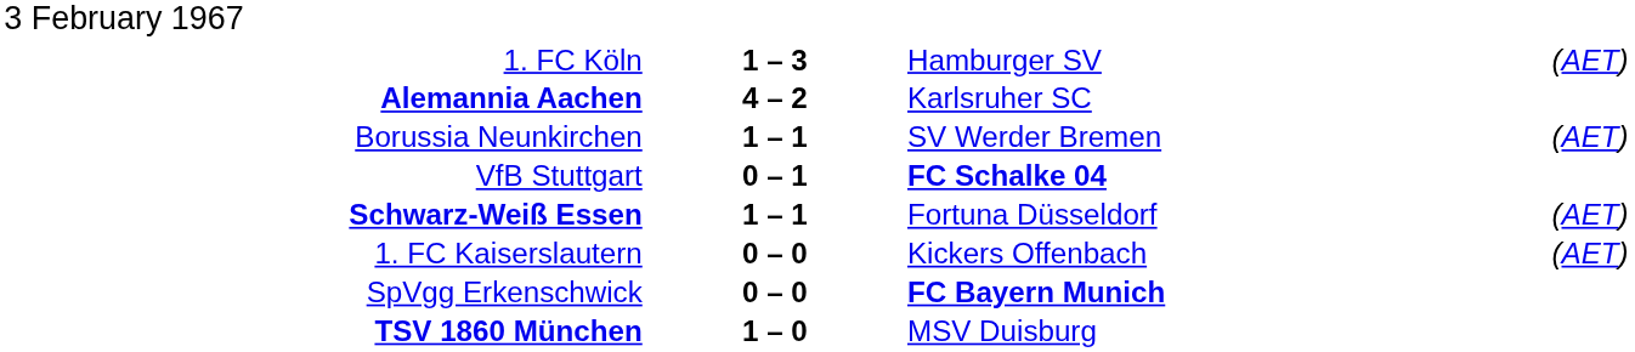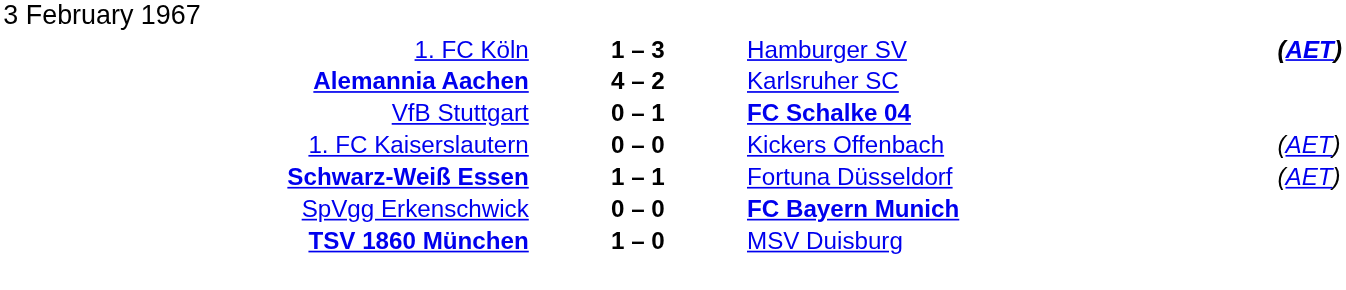 <table width=100% cellspacing=1>
 <tr>
 <th width=25%></th>
 <th width=10%></th>
 <th width=25%></th>
 <th></th>
 </tr>
 <tr>
 <td>3 February 1967</td>
 </tr>
 <tr style=font-size:90%>
 <td align=right><a href='#'>1. FC Köln</a></td>
 <td align=center><strong>1 – 3</strong></td>
 <td><a href='#'>Hamburger SV</a></td>
-<td><em>(<a href='#'>AET</a>)</em></td>
+<td><strong><em>(<a href='#'>AET</a>)</em></strong></td>
 </tr>
 <tr style=font-size:90%>
 <td align=right><strong><a href='#'>Alemannia Aachen</a></strong></td>
 <td align=center><strong>4 – 2</strong></td>
 <td><a href='#'>Karlsruher SC</a></td>
 </tr>
 <tr style=font-size:90%>
-<td align=right><a href='#'>Borussia Neunkirchen</a></td>
-<td align=center><strong>1 – 1</strong></td>
-<td><a href='#'>SV Werder Bremen</a></td>
-<td><em>(<a href='#'>AET</a>)</em></td>
-</tr>
-<tr style=font-size:90%>
 <td align=right><a href='#'>VfB Stuttgart</a></td>
 <td align=center><strong>0 – 1</strong></td>
 <td><strong><a href='#'>FC Schalke 04</a></strong></td>
 </tr>
 <tr style=font-size:90%>
+<td align=right><a href='#'>1. FC Kaiserslautern</a></td>
+<td align=center><strong>0 – 0</strong></td>
+<td><a href='#'>Kickers Offenbach</a></td>
+<td><em>(<a href='#'>AET</a>)</em></td>
+</tr>
+<tr style=font-size:90%>
 <td align=right><strong><a href='#'>Schwarz-Weiß Essen</a></strong></td>
 <td align=center><strong>1 – 1</strong></td>
 <td><a href='#'>Fortuna Düsseldorf</a></td>
-<td><em>(<a href='#'>AET</a>)</em></td>
-</tr>
-<tr style=font-size:90%>
-<td align=right><a href='#'>1. FC Kaiserslautern</a></td>
-<td align=center><strong>0 – 0</strong></td>
-<td><a href='#'>Kickers Offenbach</a></td>
 <td><em>(<a href='#'>AET</a>)</em></td>
 </tr>
 <tr style=font-size:90%>
 <td align=right><a href='#'>SpVgg Erkenschwick</a></td>
 <td align=center><strong>0 – 0</strong></td>
 <td><strong><a href='#'>FC Bayern Munich</a></strong></td>
 </tr>
 <tr style=font-size:90%>
 <td align=right><strong><a href='#'>TSV 1860 München</a></strong></td>
 <td align=center><strong>1 – 0</strong></td>
 <td><a href='#'>MSV Duisburg</a></td>
 </tr>
 </table>
